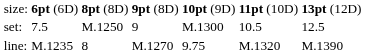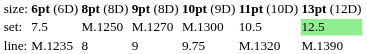 <table style="margin-left:40px;">
 <tr>
 <td>size:</td>
 <td><strong>6pt</strong> (6D)</td>
 <td><strong>8pt</strong> (8D)</td>
 <td><strong>9pt</strong> (8D)</td>
 <td><strong>10pt</strong> (9D)</td>
 <td><strong>11pt</strong> (10D)</td>
 <td><strong>13pt</strong> (12D)</td>
 </tr>
 <tr>
 <td>set:</td>
 <td>7.5</td>
 <td>M.1250</td>
-<td>9</td>
+<td>M.1270</td>
 <td>M.1300</td>
 <td>10.5</td>
-<td>12.5</td>
+<td style="background: lightgreen;">12.5</td>
 </tr>
 <tr>
 <td>line:</td>
 <td>M.1235</td>
 <td>8</td>
-<td>M.1270</td>
+<td>9</td>
 <td>9.75</td>
 <td>M.1320</td>
 <td>M.1390</td>
 </tr>
 </table>
